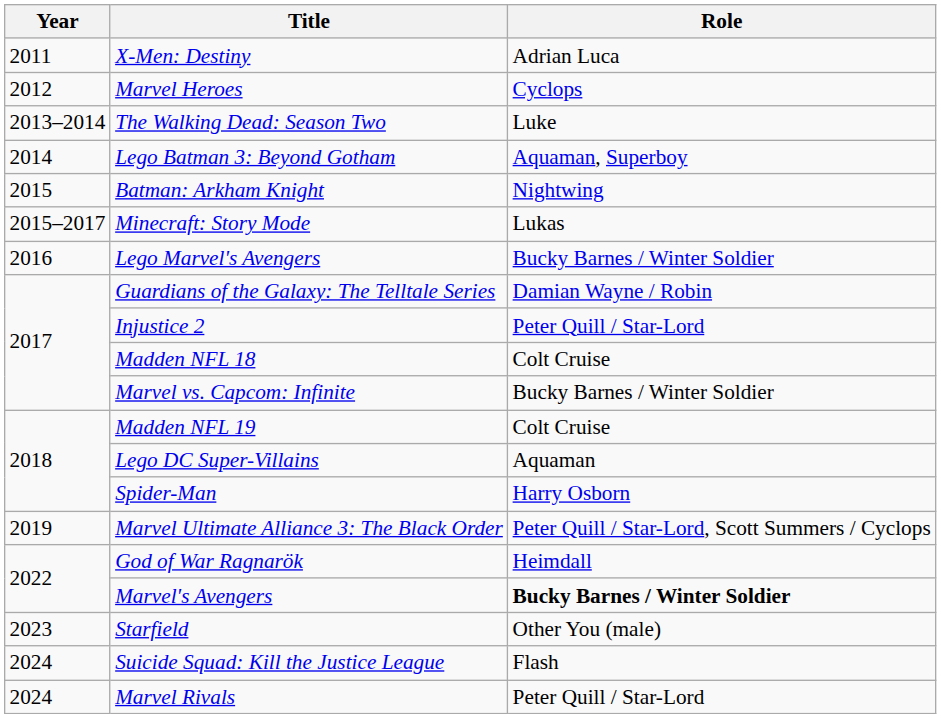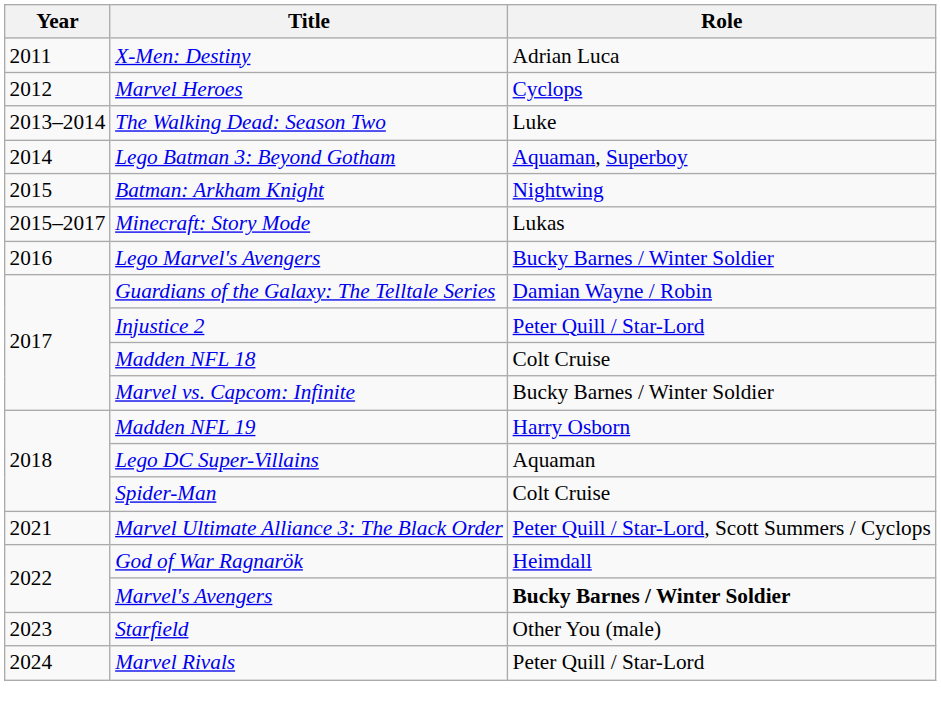 <table class="wikitable sortable">
 <tr>
 <th>Year</th>
 <th>Title</th>
 <th>Role</th>
 </tr>
 <tr>
 <td>2011</td>
 <td><em><a href='#'>X-Men: Destiny</a></em></td>
 <td>Adrian Luca</td>
 </tr>
 <tr>
 <td>2012</td>
 <td><em><a href='#'>Marvel Heroes</a></em></td>
 <td><a href='#'>Cyclops</a></td>
 </tr>
 <tr>
 <td>2013–2014</td>
 <td><em><a href='#'>The Walking Dead: Season Two</a></em></td>
 <td>Luke</td>
 </tr>
 <tr>
 <td>2014</td>
 <td><em><a href='#'>Lego Batman 3: Beyond Gotham</a></em></td>
 <td><a href='#'>Aquaman</a>, <a href='#'>Superboy</a></td>
 </tr>
 <tr>
 <td>2015</td>
 <td><em><a href='#'>Batman: Arkham Knight</a></em></td>
 <td><a href='#'>Nightwing</a></td>
 </tr>
 <tr>
 <td>2015–2017</td>
 <td><em><a href='#'>Minecraft: Story Mode</a></em></td>
 <td>Lukas</td>
 </tr>
 <tr>
 <td>2016</td>
 <td><em><a href='#'>Lego Marvel's Avengers</a></em></td>
 <td><a href='#'>Bucky Barnes / Winter Soldier</a></td>
 </tr>
 <tr>
 <td rowspan="4">2017</td>
 <td><em><a href='#'>Guardians of the Galaxy: The Telltale Series</a></em></td>
 <td><a href='#'>Damian Wayne / Robin</a></td>
 </tr>
 <tr>
 <td><em><a href='#'>Injustice 2</a></em></td>
 <td><a href='#'>Peter Quill / Star-Lord</a></td>
 </tr>
 <tr>
 <td><em><a href='#'>Madden NFL 18</a></em></td>
 <td>Colt Cruise</td>
 </tr>
 <tr>
 <td><em><a href='#'>Marvel vs. Capcom: Infinite</a></em></td>
 <td>Bucky Barnes / Winter Soldier</td>
 </tr>
 <tr>
 <td rowspan="3">2018</td>
 <td><em><a href='#'>Madden NFL 19</a></em></td>
-<td>Colt Cruise</td>
+<td><a href='#'>Harry Osborn</a></td>
 </tr>
 <tr>
 <td><em><a href='#'>Lego DC Super-Villains</a></em></td>
 <td>Aquaman</td>
 </tr>
 <tr>
 <td><em><a href='#'>Spider-Man</a></em></td>
-<td><a href='#'>Harry Osborn</a></td>
+<td>Colt Cruise</td>
 </tr>
 <tr>
-<td>2019</td>
+<td>2021</td>
 <td><em><a href='#'>Marvel Ultimate Alliance 3: The Black Order</a></em></td>
 <td><a href='#'>Peter Quill / Star-Lord</a>, Scott Summers / Cyclops</td>
 </tr>
 <tr>
 <td rowspan="2">2022</td>
 <td><em><a href='#'>God of War Ragnarök</a></em></td>
 <td><a href='#'>Heimdall</a></td>
 </tr>
 <tr>
 <td><em><a href='#'>Marvel's Avengers</a></em></td>
 <td><strong>Bucky Barnes / Winter Soldier</strong></td>
 </tr>
 <tr>
 <td>2023</td>
 <td><a href='#'><em>Starfield</em></a></td>
 <td>Other You (male)</td>
 </tr>
 <tr>
 <td>2024</td>
-<td><em><a href='#'>Suicide Squad: Kill the Justice League</a></em></td>
-<td>Flash</td>
-</tr>
-<tr>
-<td>2024</td>
 <td><em><a href='#'>Marvel Rivals</a></em></td>
 <td>Peter Quill / Star-Lord</td>
 </tr>
 </table>
